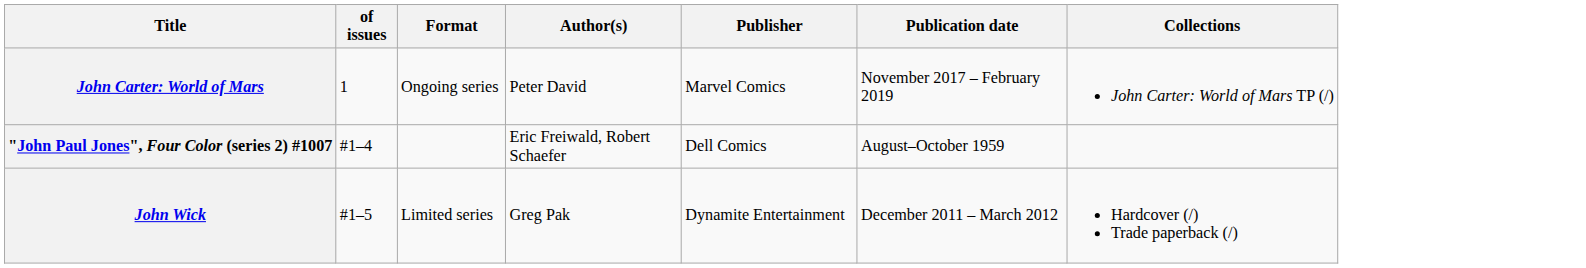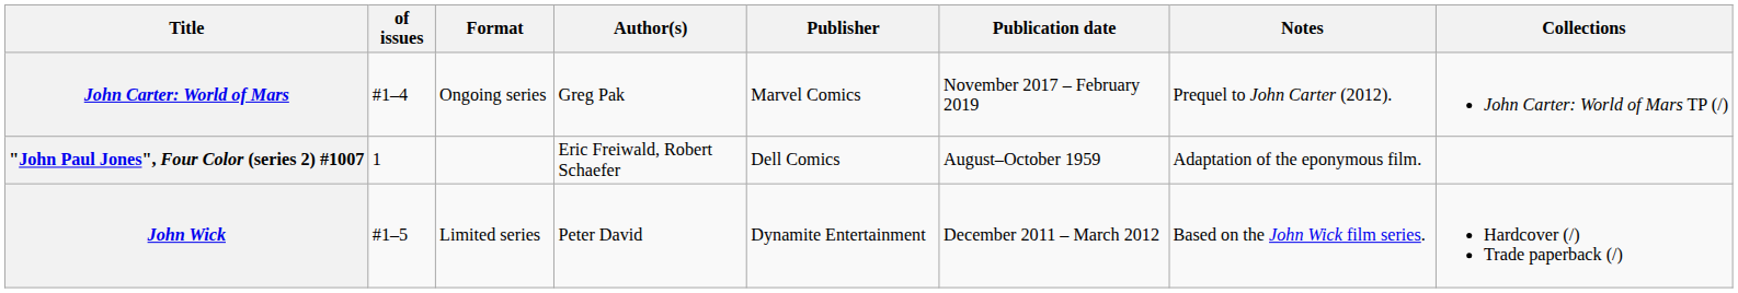 <table class="wikitable">
 <tr>
 <th>Title</th>
 <th style="width:40pt"> of issues</th>
 <th style="width:75pt">Format</th>
 <th style="width:125pt">Author(s)</th>
 <th style="width:125pt">Publisher</th>
 <th style="width:150pt">Publication date</th>
+<th style="width:175pt">Notes</th>
 <th>Collections</th>
 </tr>
 <tr>
 <th><em><a href='#'>John Carter: World of Mars</a></em></th>
-<td>1</td>
+<td>#1–4</td>
 <td>Ongoing series</td>
-<td>Peter David</td>
+<td>Greg Pak</td>
 <td>Marvel Comics</td>
 <td>November 2017 – February 2019</td>
+<td>Prequel to <em>John Carter</em> (2012).</td>
 <td><br><ul><li><em>John Carter: World of Mars</em> TP (/)</li></ul></td>
 </tr>
 <tr>
 <th>"<a href='#'>John Paul Jones</a>", <em>Four Color</em> (series 2) #1007</th>
-<td>#1–4</td>
+<td>1</td>
 <td></td>
 <td>Eric Freiwald, Robert Schaefer</td>
 <td>Dell Comics</td>
 <td>August–October 1959</td>
+<td>Adaptation of the eponymous film.</td>
 <td></td>
 </tr>
 <tr>
 <th><em><a href='#'>John Wick</a></em></th>
 <td>#1–5</td>
 <td>Limited series</td>
-<td>Greg Pak</td>
+<td>Peter David</td>
 <td>Dynamite Entertainment</td>
 <td>December 2011 – March 2012</td>
+<td>Based on the <a href='#'><em>John Wick</em> film series</a>.</td>
 <td><br><ul><li>Hardcover (/)</li><li>Trade paperback (/)</li></ul></td>
 </tr>
 </table>
